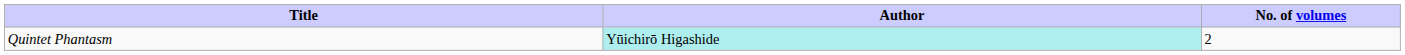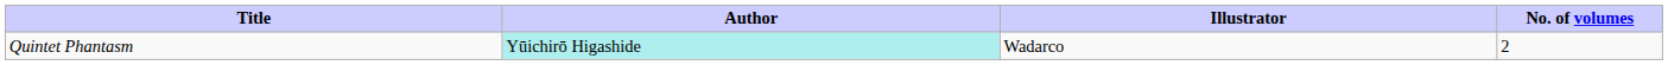 <table class="wikitable" style="width: 98%;">
 <tr>
 <th width=30% style="background:#ccf;">Title</th>
 <th width=30% style="background:#ccf;">Author</th>
+<th width=30% style="background:#ccf;">Illustrator</th>
 <th width=10% style="background:#ccf;">No. of <a href='#'>volumes</a></th>
 </tr>
 <tr>
 <td><em>Quintet Phantasm</em></td>
 <td style="background: paleturquoise;">Yūichirō Higashide</td>
+<td>Wadarco</td>
 <td>2</td>
 </tr>
 </table>
